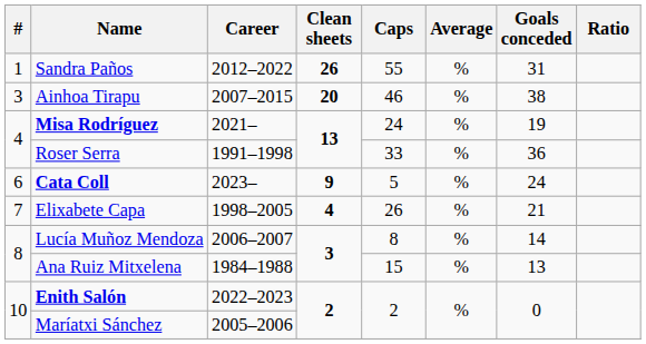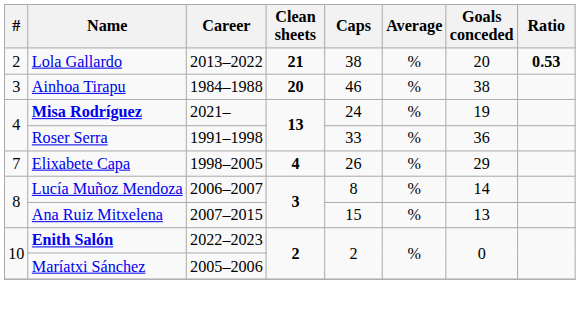 <table class="wikitable" style="text-align:center;">
 <tr>
 <th>#</th>
 <th>Name</th>
 <th>Career</th>
 <th width=50>Clean <br> sheets</th>
 <th width=50>Caps</th>
 <th width=50>Average</th>
 <th width=50>Goals <br> conceded</th>
 <th width=50>Ratio</th>
 </tr>
 <tr>
-<td>1</td>
-<td style="text-align:left;"><a href='#'>Sandra Paños</a></td>
-<td style="text-align:left">2012–2022</td>
-<td><strong>26</strong></td>
-<td>55</td>
+<td>2</td>
+<td style="text-align:left;"><a href='#'>Lola Gallardo</a></td>
+<td style="text-align:left">2013–2022</td>
+<td><strong>21</strong></td>
+<td>38</td>
 <td>%</td>
-<td>31</td>
-<td><strong></strong></td>
+<td>20</td>
+<td><strong>0.53</strong></td>
 </tr>
 <tr>
 <td>3</td>
 <td style="text-align:left;"><a href='#'>Ainhoa Tirapu</a></td>
-<td style="text-align:left">2007–2015</td>
+<td style="text-align:left">1984–1988</td>
 <td><strong>20</strong></td>
 <td>46</td>
 <td>%</td>
 <td>38</td>
 <td><strong></strong></td>
 </tr>
 <tr>
 <td rowspan=2>4</td>
 <td style="text-align:left;"><strong><a href='#'>Misa Rodríguez</a></strong></td>
 <td style="text-align:left">2021–</td>
 <td rowspan=2><strong>13</strong></td>
 <td>24</td>
 <td>%</td>
 <td>19</td>
 <td><strong></strong></td>
 </tr>
 <tr>
 <td style="text-align:left;"><a href='#'>Roser Serra</a></td>
 <td style="text-align:left">1991–1998</td>
 <td>33</td>
 <td>%</td>
 <td>36</td>
 <td><strong></strong></td>
 </tr>
 <tr>
-<td>6</td>
-<td style="text-align:left;"><strong><a href='#'>Cata Coll</a></strong></td>
-<td style="text-align:left">2023–</td>
-<td><strong>9</strong></td>
-<td>5</td>
-<td>%</td>
-<td>24</td>
-<td><strong></strong></td>
-</tr>
-<tr>
 <td>7</td>
 <td style="text-align:left"><a href='#'>Elixabete Capa</a></td>
 <td style="text-align:left">1998–2005</td>
 <td><strong>4</strong></td>
 <td>26</td>
 <td>%</td>
-<td>21</td>
+<td>29</td>
 <td><strong></strong></td>
 </tr>
 <tr>
 <td rowspan=2>8</td>
 <td style="text-align:left;"><a href='#'>Lucía Muñoz Mendoza</a></td>
 <td style="text-align:left">2006–2007</td>
 <td rowspan=2><strong>3</strong></td>
 <td>8</td>
 <td>%</td>
 <td>14</td>
 <td><strong></strong></td>
 </tr>
 <tr>
 <td style="text-align:left"><a href='#'>Ana Ruiz Mitxelena</a></td>
-<td style="text-align:left">1984–1988</td>
+<td style="text-align:left">2007–2015</td>
 <td>15</td>
 <td>%</td>
 <td>13</td>
 <td><strong></strong></td>
 </tr>
 <tr>
 <td rowspan=2>10</td>
 <td style="text-align:left"><strong><a href='#'>Enith Salón</a></strong></td>
 <td style="text-align:left">2022–2023</td>
 <td rowspan=2><strong>2</strong></td>
 <td rowspan=2>2</td>
 <td rowspan=2>%</td>
 <td rowspan=2>0</td>
 <td rowspan=2><strong></strong></td>
 </tr>
 <tr>
 <td style="text-align:left;"><a href='#'>Maríatxi Sánchez</a></td>
 <td style="text-align:left">2005–2006</td>
 </tr>
 <tr>
 </tr>
 </table>
